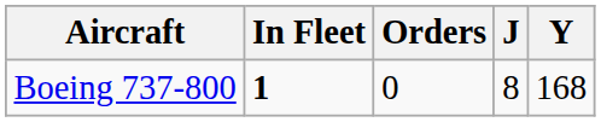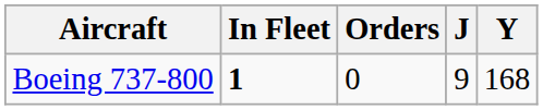 <table class="wikitable">
 <tr>
 <th>Aircraft</th>
 <th>In Fleet</th>
 <th>Orders</th>
 <th>J</th>
 <th>Y</th>
 </tr>
 <tr>
 <td><a href='#'>Boeing 737-800</a></td>
 <td><strong>1</strong></td>
 <td>0</td>
-<td>8</td>
+<td>9</td>
 <td>168</td>
 </tr>
 </table>
